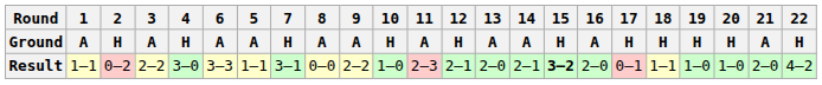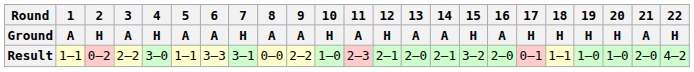 <table class="wikitable">
 <tr>
 <th>Round</th>
 <th>1</th>
 <th>2</th>
 <th>3</th>
 <th>4</th>
+<th>5</th>
 <th>6</th>
-<th>5</th>
 <th>7</th>
 <th>8</th>
 <th>9</th>
 <th>10</th>
 <th>11</th>
 <th>12</th>
 <th>13</th>
 <th>14</th>
 <th>15</th>
 <th>16</th>
 <th>17</th>
 <th>18</th>
 <th>19</th>
 <th>20</th>
 <th>21</th>
 <th>22</th>
 </tr>
 <tr>
 <th>Ground</th>
 <th>A</th>
 <th>H</th>
 <th>A</th>
 <th>H</th>
 <th>A</th>
 <th>A</th>
 <th>H</th>
 <th>A</th>
 <th>A</th>
 <th>H</th>
 <th>A</th>
 <th>H</th>
 <th>A</th>
 <th>A</th>
 <th>H</th>
 <th>A</th>
 <th>H</th>
 <th>H</th>
 <th>H</th>
 <th>H</th>
 <th>A</th>
 <th>H</th>
 </tr>
 <tr>
 <th>Result</th>
 <td bgcolor="#FFFFCC">1–1</td>
 <td bgcolor="#FFCCCC">0–2</td>
 <td bgcolor="#FFFFCC">2–2</td>
 <td bgcolor="#CCFFCC">3–0</td>
+<td bgcolor="#FFFFCC">1–1</td>
 <td bgcolor="#FFFFCC">3–3</td>
-<td bgcolor="#FFFFCC">1–1</td>
 <td bgcolor="#CCFFCC">3–1</td>
 <td bgcolor="#FFFFCC">0–0</td>
 <td bgcolor="#FFFFCC">2–2</td>
 <td bgcolor="#CCFFCC">1–0</td>
 <td bgcolor="#FFCCCC">2–3</td>
 <td bgcolor="#CCFFCC">2–1</td>
 <td bgcolor="#CCFFCC">2–0</td>
 <td bgcolor="#CCFFCC">2–1</td>
-<td bgcolor="#CCFFCC"><strong>3–2</strong></td>
+<td bgcolor="#CCFFCC">3–2</td>
 <td bgcolor="#CCFFCC">2–0</td>
 <td bgcolor="#FFCCCC">0–1</td>
 <td bgcolor="#FFFFCC">1–1</td>
 <td bgcolor="#CCFFCC">1–0</td>
 <td bgcolor="#CCFFCC">1–0</td>
 <td bgcolor="#CCFFCC">2–0</td>
 <td bgcolor="#CCFFCC">4–2</td>
 </tr>
 </table>
